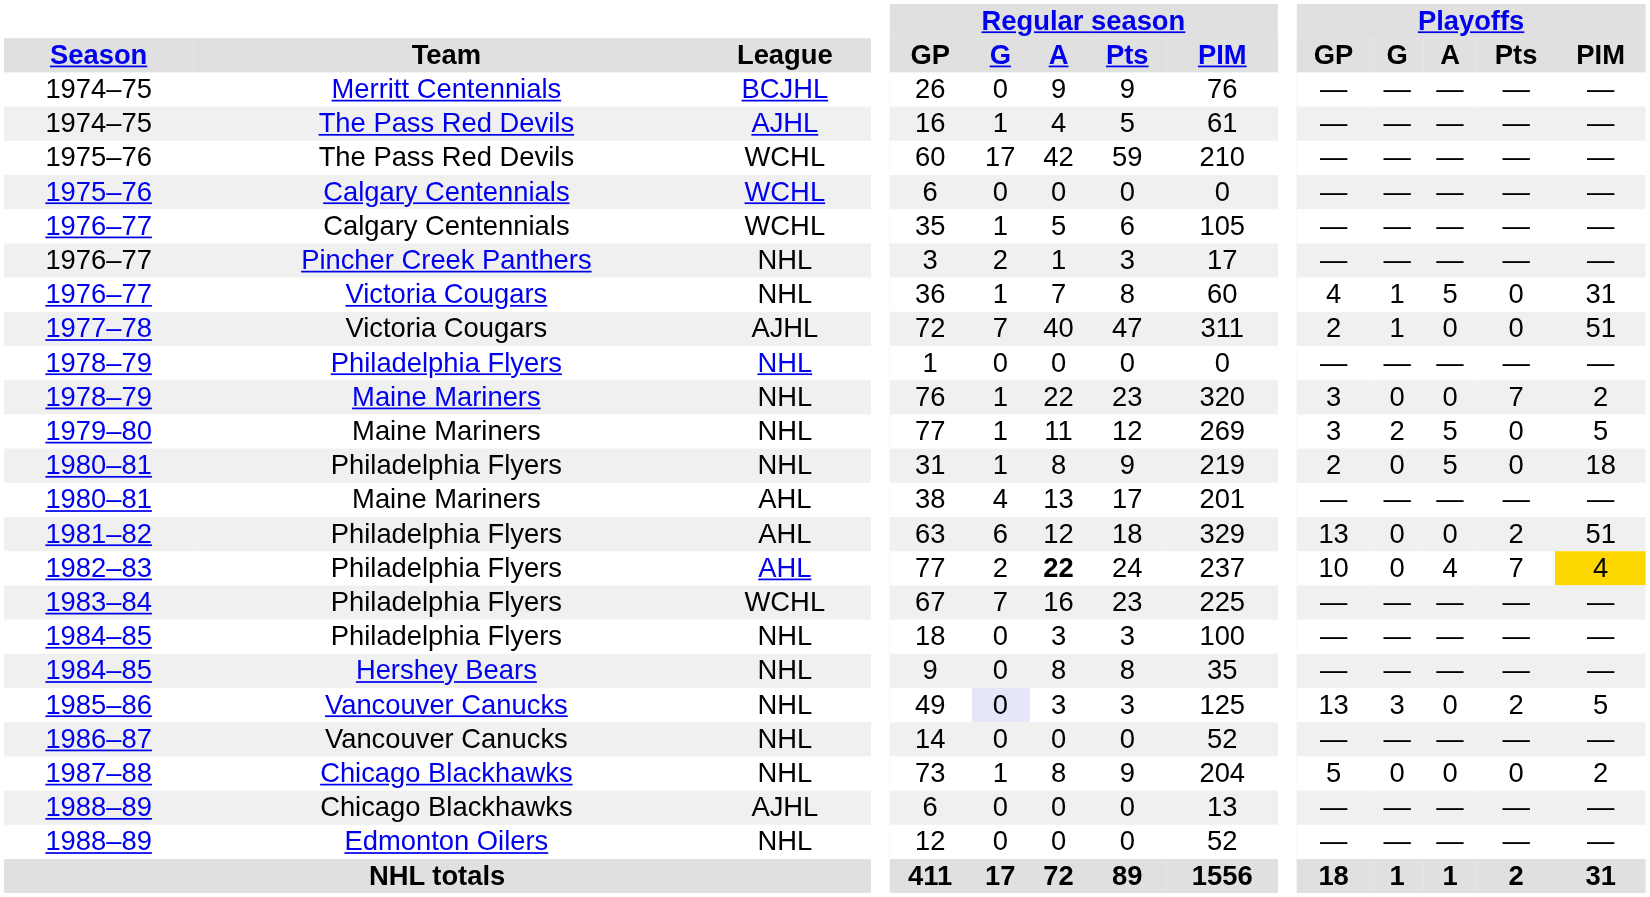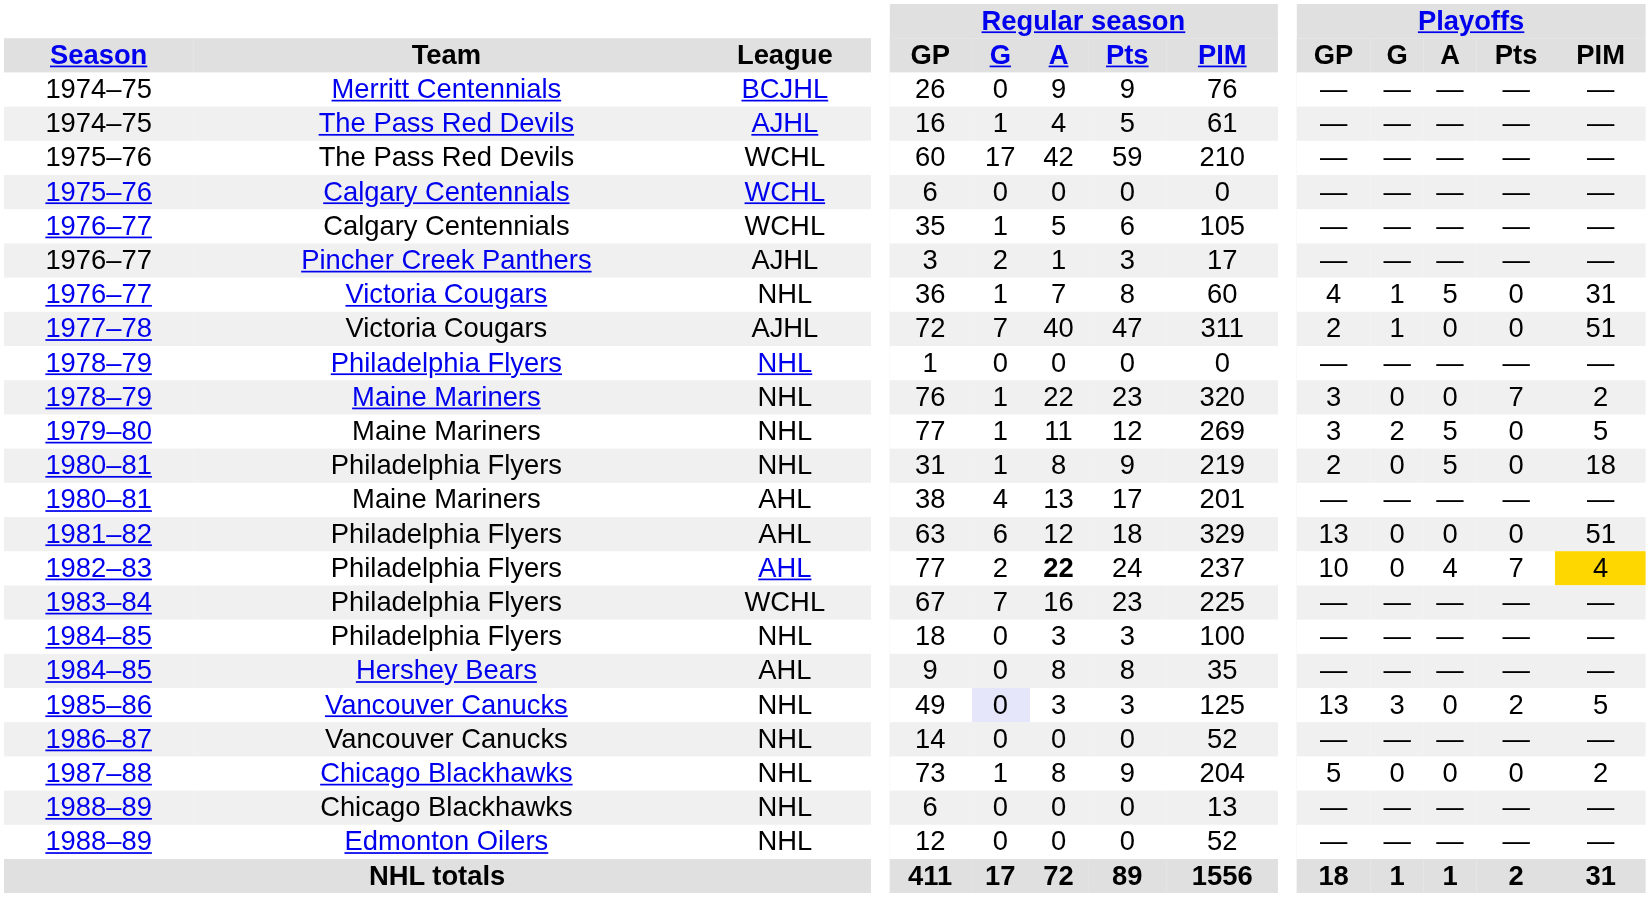 <table border="0" cellpadding="1" cellspacing="0" style="text-align:center; width:60em">
 <tr bgcolor="#e0e0e0">
 <th colspan="3" bgcolor="#ffffff"> </th>
 <th rowspan="99" bgcolor="#ffffff"> </th>
 <th colspan="5"><a href='#'>Regular season</a></th>
 <th rowspan="99" bgcolor="#ffffff"> </th>
 <th colspan="5"><a href='#'>Playoffs</a></th>
 </tr>
 <tr bgcolor="#e0e0e0">
 <th><a href='#'>Season</a></th>
 <th>Team</th>
 <th>League</th>
 <th>GP</th>
 <th><a href='#'>G</a></th>
 <th><a href='#'>A</a></th>
 <th><a href='#'>Pts</a></th>
 <th><a href='#'>PIM</a></th>
 <th>GP</th>
 <th>G</th>
 <th>A</th>
 <th>Pts</th>
 <th>PIM</th>
 </tr>
 <tr>
 <td>1974–75</td>
 <td><a href='#'>Merritt Centennials</a></td>
 <td><a href='#'>BCJHL</a></td>
 <td>26</td>
 <td>0</td>
 <td>9</td>
 <td>9</td>
 <td>76</td>
 <td>—</td>
 <td>—</td>
 <td>—</td>
 <td>—</td>
 <td>—</td>
 </tr>
 <tr bgcolor="#f0f0f0">
 <td>1974–75</td>
 <td><a href='#'>The Pass Red Devils</a></td>
 <td><a href='#'>AJHL</a></td>
 <td>16</td>
 <td>1</td>
 <td>4</td>
 <td>5</td>
 <td>61</td>
 <td>—</td>
 <td>—</td>
 <td>—</td>
 <td>—</td>
 <td>—</td>
 </tr>
 <tr>
 <td>1975–76</td>
 <td>The Pass Red Devils</td>
 <td>WCHL</td>
 <td>60</td>
 <td>17</td>
 <td>42</td>
 <td>59</td>
 <td>210</td>
 <td>—</td>
 <td>—</td>
 <td>—</td>
 <td>—</td>
 <td>—</td>
 </tr>
 <tr bgcolor="#f0f0f0">
 <td><a href='#'>1975–76</a></td>
 <td><a href='#'>Calgary Centennials</a></td>
 <td><a href='#'>WCHL</a></td>
 <td>6</td>
 <td>0</td>
 <td>0</td>
 <td>0</td>
 <td>0</td>
 <td>—</td>
 <td>—</td>
 <td>—</td>
 <td>—</td>
 <td>—</td>
 </tr>
 <tr>
 <td><a href='#'>1976–77</a></td>
 <td>Calgary Centennials</td>
 <td>WCHL</td>
 <td>35</td>
 <td>1</td>
 <td>5</td>
 <td>6</td>
 <td>105</td>
 <td>—</td>
 <td>—</td>
 <td>—</td>
 <td>—</td>
 <td>—</td>
 </tr>
 <tr bgcolor="#f0f0f0">
 <td>1976–77</td>
 <td><a href='#'>Pincher Creek Panthers</a></td>
-<td>NHL</td>
+<td>AJHL</td>
 <td>3</td>
 <td>2</td>
 <td>1</td>
 <td>3</td>
 <td>17</td>
 <td>—</td>
 <td>—</td>
 <td>—</td>
 <td>—</td>
 <td>—</td>
 </tr>
 <tr>
 <td><a href='#'>1976–77</a></td>
 <td><a href='#'>Victoria Cougars</a></td>
 <td>NHL</td>
 <td>36</td>
 <td>1</td>
 <td>7</td>
 <td>8</td>
 <td>60</td>
 <td>4</td>
 <td>1</td>
 <td>5</td>
 <td>0</td>
 <td>31</td>
 </tr>
 <tr bgcolor="#f0f0f0">
 <td><a href='#'>1977–78</a></td>
 <td>Victoria Cougars</td>
 <td>AJHL</td>
 <td>72</td>
 <td>7</td>
 <td>40</td>
 <td>47</td>
 <td>311</td>
 <td>2</td>
 <td>1</td>
 <td>0</td>
 <td>0</td>
 <td>51</td>
 </tr>
 <tr>
 <td><a href='#'>1978–79</a></td>
 <td><a href='#'>Philadelphia Flyers</a></td>
 <td><a href='#'>NHL</a></td>
 <td>1</td>
 <td>0</td>
 <td>0</td>
 <td>0</td>
 <td>0</td>
 <td>—</td>
 <td>—</td>
 <td>—</td>
 <td>—</td>
 <td>—</td>
 </tr>
 <tr bgcolor="#f0f0f0">
 <td><a href='#'>1978–79</a></td>
 <td><a href='#'>Maine Mariners</a></td>
 <td>NHL</td>
 <td>76</td>
 <td>1</td>
 <td>22</td>
 <td>23</td>
 <td>320</td>
 <td>3</td>
 <td>0</td>
 <td>0</td>
 <td>7</td>
 <td>2</td>
 </tr>
 <tr>
 <td><a href='#'>1979–80</a></td>
 <td>Maine Mariners</td>
 <td>NHL</td>
 <td>77</td>
 <td>1</td>
 <td>11</td>
 <td>12</td>
 <td>269</td>
 <td>3</td>
 <td>2</td>
 <td>5</td>
 <td>0</td>
 <td>5</td>
 </tr>
 <tr bgcolor="#f0f0f0">
 <td><a href='#'>1980–81</a></td>
 <td>Philadelphia Flyers</td>
 <td>NHL</td>
 <td>31</td>
 <td>1</td>
 <td>8</td>
 <td>9</td>
 <td>219</td>
 <td>2</td>
 <td>0</td>
 <td>5</td>
 <td>0</td>
 <td>18</td>
 </tr>
 <tr>
 <td><a href='#'>1980–81</a></td>
 <td>Maine Mariners</td>
 <td>AHL</td>
 <td>38</td>
 <td>4</td>
 <td>13</td>
 <td>17</td>
 <td>201</td>
 <td>—</td>
 <td>—</td>
 <td>—</td>
 <td>—</td>
 <td>—</td>
 </tr>
 <tr bgcolor="#f0f0f0">
 <td><a href='#'>1981–82</a></td>
 <td>Philadelphia Flyers</td>
 <td>AHL</td>
 <td>63</td>
 <td>6</td>
 <td>12</td>
 <td>18</td>
 <td>329</td>
 <td>13</td>
 <td>0</td>
 <td>0</td>
-<td>2</td>
+<td>0</td>
 <td>51</td>
 </tr>
 <tr>
 <td><a href='#'>1982–83</a></td>
 <td>Philadelphia Flyers</td>
 <td><a href='#'>AHL</a></td>
 <td>77</td>
 <td>2</td>
 <td><strong>22</strong></td>
 <td>24</td>
 <td>237</td>
 <td>10</td>
 <td>0</td>
 <td>4</td>
 <td>7</td>
 <td style="background: gold;">4</td>
 </tr>
 <tr bgcolor="#f0f0f0">
 <td><a href='#'>1983–84</a></td>
 <td>Philadelphia Flyers</td>
 <td>WCHL</td>
 <td>67</td>
 <td>7</td>
 <td>16</td>
 <td>23</td>
 <td>225</td>
 <td>—</td>
 <td>—</td>
 <td>—</td>
 <td>—</td>
 <td>—</td>
 </tr>
 <tr>
 <td><a href='#'>1984–85</a></td>
 <td>Philadelphia Flyers</td>
 <td>NHL</td>
 <td>18</td>
 <td>0</td>
 <td>3</td>
 <td>3</td>
 <td>100</td>
 <td>—</td>
 <td>—</td>
 <td>—</td>
 <td>—</td>
 <td>—</td>
 </tr>
 <tr bgcolor="#f0f0f0">
 <td><a href='#'>1984–85</a></td>
 <td><a href='#'>Hershey Bears</a></td>
-<td>NHL</td>
+<td>AHL</td>
 <td>9</td>
 <td>0</td>
 <td>8</td>
 <td>8</td>
 <td>35</td>
 <td>—</td>
 <td>—</td>
 <td>—</td>
 <td>—</td>
 <td>—</td>
 </tr>
 <tr>
 <td><a href='#'>1985–86</a></td>
 <td><a href='#'>Vancouver Canucks</a></td>
 <td>NHL</td>
 <td>49</td>
 <td style="background: lavender;">0</td>
 <td>3</td>
 <td>3</td>
 <td>125</td>
 <td>13</td>
 <td>3</td>
 <td>0</td>
 <td>2</td>
 <td>5</td>
 </tr>
 <tr bgcolor="#f0f0f0">
 <td><a href='#'>1986–87</a></td>
 <td>Vancouver Canucks</td>
 <td>NHL</td>
 <td>14</td>
 <td>0</td>
 <td>0</td>
 <td>0</td>
 <td>52</td>
 <td>—</td>
 <td>—</td>
 <td>—</td>
 <td>—</td>
 <td>—</td>
 </tr>
 <tr>
 <td><a href='#'>1987–88</a></td>
 <td><a href='#'>Chicago Blackhawks</a></td>
 <td>NHL</td>
 <td>73</td>
 <td>1</td>
 <td>8</td>
 <td>9</td>
 <td>204</td>
 <td>5</td>
 <td>0</td>
 <td>0</td>
 <td>0</td>
 <td>2</td>
 </tr>
 <tr bgcolor="#f0f0f0">
 <td><a href='#'>1988–89</a></td>
 <td>Chicago Blackhawks</td>
-<td>AJHL</td>
+<td>NHL</td>
 <td>6</td>
 <td>0</td>
 <td>0</td>
 <td>0</td>
 <td>13</td>
 <td>—</td>
 <td>—</td>
 <td>—</td>
 <td>—</td>
 <td>—</td>
 </tr>
 <tr>
 <td><a href='#'>1988–89</a></td>
 <td><a href='#'>Edmonton Oilers</a></td>
 <td>NHL</td>
 <td>12</td>
 <td>0</td>
 <td>0</td>
 <td>0</td>
 <td>52</td>
 <td>—</td>
 <td>—</td>
 <td>—</td>
 <td>—</td>
 <td>—</td>
 </tr>
 <tr>
 </tr>
 <tr ALIGN="center" bgcolor="#e0e0e0">
 <th colspan="3">NHL totals</th>
 <th ALIGN="center">411</th>
 <th ALIGN="center">17</th>
 <th ALIGN="center">72</th>
 <th ALIGN="center">89</th>
 <th ALIGN="center">1556</th>
 <th ALIGN="center">18</th>
 <th ALIGN="center">1</th>
 <th ALIGN="center">1</th>
 <th ALIGN="center">2</th>
 <th ALIGN="center">31</th>
 </tr>
 </table>
